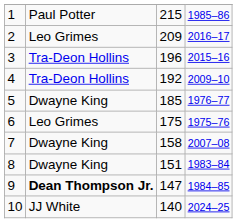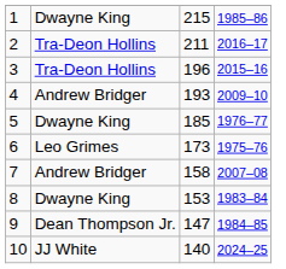 <table class="wikitable">
 <tr>
 </tr>
 <tr>
 <td>1</td>
-<td>Paul Potter</td>
+<td>Dwayne King</td>
 <td>215</td>
 <td style="font-size:80%;"><a href='#'>1985–86</a></td>
 </tr>
 <tr>
 <td>2</td>
-<td>Leo Grimes</td>
-<td>209</td>
+<td><a href='#'>Tra-Deon Hollins</a></td>
+<td>211</td>
 <td style="font-size:80%;"><a href='#'>2016–17</a></td>
 </tr>
 <tr>
 <td>3</td>
 <td><a href='#'>Tra-Deon Hollins</a></td>
 <td>196</td>
 <td style="font-size:80%;"><a href='#'>2015–16</a></td>
 </tr>
 <tr>
 <td>4</td>
-<td><a href='#'>Tra-Deon Hollins</a></td>
-<td>192</td>
+<td>Andrew Bridger</td>
+<td>193</td>
 <td style="font-size:80%;"><a href='#'>2009–10</a></td>
 </tr>
 <tr>
 <td>5</td>
 <td>Dwayne King</td>
 <td>185</td>
 <td style="font-size:80%;"><a href='#'>1976–77</a></td>
 </tr>
 <tr>
 <td>6</td>
 <td>Leo Grimes</td>
-<td>175</td>
+<td>173</td>
 <td style="font-size:80%;"><a href='#'>1975–76</a></td>
 </tr>
 <tr>
 <td>7</td>
-<td>Dwayne King</td>
+<td>Andrew Bridger</td>
 <td>158</td>
 <td style="font-size:80%;"><a href='#'>2007–08</a></td>
 </tr>
 <tr>
 <td>8</td>
 <td>Dwayne King</td>
-<td>151</td>
+<td>153</td>
 <td style="font-size:80%;"><a href='#'>1983–84</a></td>
 </tr>
 <tr>
 <td>9</td>
-<td><strong>Dean Thompson Jr.</strong></td>
+<td>Dean Thompson Jr.</td>
 <td>147</td>
 <td style="font-size:80%;"><a href='#'>1984–85</a></td>
 </tr>
 <tr>
 <td>10</td>
 <td>JJ White</td>
 <td>140</td>
 <td style="font-size:80%;"><a href='#'>2024–25</a></td>
 </tr>
 </table>
